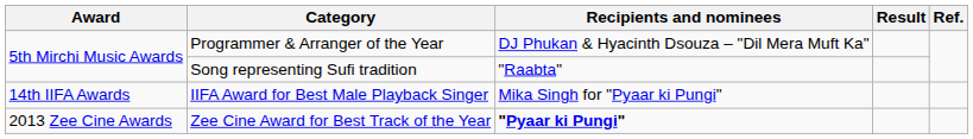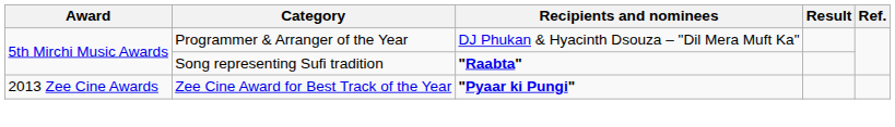 <table class="wikitable sortable">
 <tr>
 <th>Award</th>
 <th>Category</th>
 <th>Recipients and nominees</th>
 <th>Result</th>
 <th>Ref.</th>
 </tr>
 <tr>
 <td rowspan=2><a href='#'>5th Mirchi Music Awards</a></td>
 <td>Programmer & Arranger of the Year</td>
 <td><a href='#'>DJ Phukan</a> & Hyacinth Dsouza – "Dil Mera Muft Ka"</td>
 <td></td>
 <td rowspan=2></td>
 </tr>
 <tr>
 <td>Song representing Sufi tradition</td>
-<td>"<a href='#'>Raabta</a>"</td>
-<td></td>
-</tr>
-<tr>
-<td><a href='#'>14th IIFA Awards</a></td>
-<td><a href='#'>IIFA Award for Best Male Playback Singer</a></td>
-<td><a href='#'>Mika Singh</a> for "<a href='#'>Pyaar ki Pungi</a>"</td>
-<td></td>
+<td><strong>"<a href='#'>Raabta</a>"</strong></td>
 <td></td>
 </tr>
 <tr>
 <td>2013 <a href='#'>Zee Cine Awards</a></td>
 <td><a href='#'>Zee Cine Award for Best Track of the Year</a></td>
 <td><strong>"<a href='#'>Pyaar ki Pungi</a>"</strong></td>
 <td></td>
 <td></td>
 </tr>
 </table>
